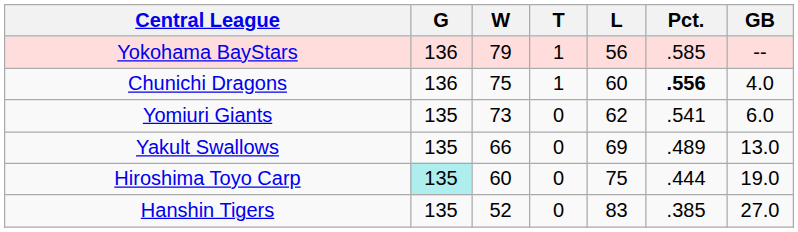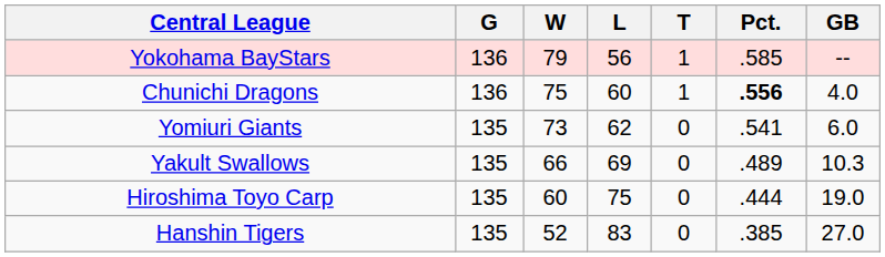 <table class="wikitable"  style="width:50%; text-align:center;">
 <tr>
 <th style="width:35%;"><a href='#'>Central League</a></th>
 <th style="width:5%;">G</th>
 <th style="width:5%;">W</th>
+<th style="width:5%;">L</th>
 <th style="width:5%;">T</th>
-<th style="width:5%;">L</th>
 <th style="width:7%;">Pct.</th>
 <th style="width:5%;">GB</th>
 </tr>
 <tr style="background:#fdd;">
 <td><a href='#'>Yokohama BayStars</a></td>
 <td>136</td>
 <td>79</td>
+<td>56</td>
 <td>1</td>
-<td>56</td>
 <td>.585</td>
 <td>--</td>
 </tr>
 <tr align=center>
 <td><a href='#'>Chunichi Dragons</a></td>
 <td>136</td>
 <td>75</td>
+<td>60</td>
 <td>1</td>
-<td>60</td>
 <td><strong>.556</strong></td>
 <td>4.0</td>
 </tr>
 <tr align=center>
 <td><a href='#'>Yomiuri Giants</a></td>
 <td>135</td>
 <td>73</td>
+<td>62</td>
 <td>0</td>
-<td>62</td>
 <td>.541</td>
 <td>6.0</td>
 </tr>
 <tr align=center>
 <td><a href='#'>Yakult Swallows</a></td>
 <td>135</td>
 <td>66</td>
+<td>69</td>
 <td>0</td>
-<td>69</td>
 <td>.489</td>
-<td>13.0</td>
+<td>10.3</td>
 </tr>
 <tr align=center>
 <td><a href='#'>Hiroshima Toyo Carp</a></td>
-<td style="background: paleturquoise;">135</td>
+<td>135</td>
 <td>60</td>
+<td>75</td>
 <td>0</td>
-<td>75</td>
 <td>.444</td>
 <td>19.0</td>
 </tr>
 <tr align=center>
 <td><a href='#'>Hanshin Tigers</a></td>
 <td>135</td>
 <td>52</td>
+<td>83</td>
 <td>0</td>
-<td>83</td>
 <td>.385</td>
 <td>27.0</td>
 </tr>
 </table>
